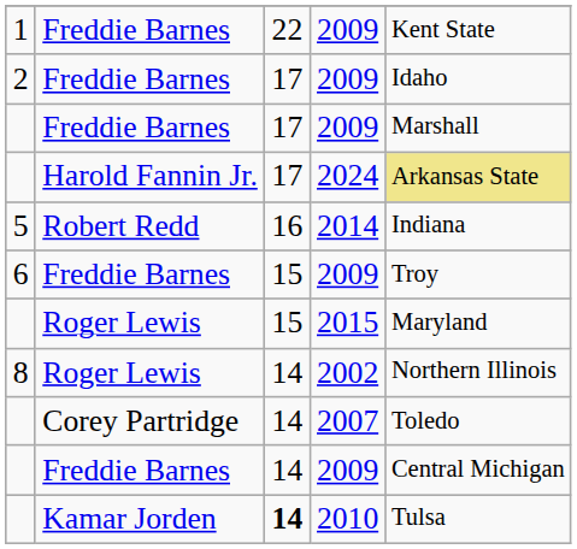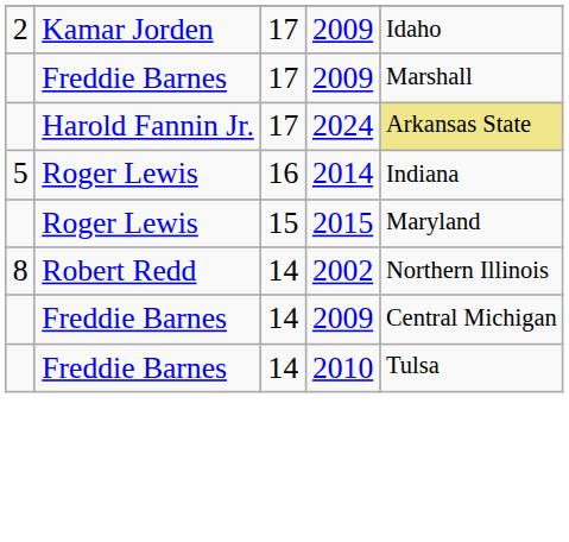 <table class="wikitable">
 <tr>
 </tr>
 <tr>
-<td>1</td>
-<td><a href='#'>Freddie Barnes</a></td>
-<td>22</td>
-<td><a href='#'>2009</a></td>
-<td style="font-size:80%;">Kent State</td>
-</tr>
-<tr>
 <td>2</td>
-<td><a href='#'>Freddie Barnes</a></td>
+<td><a href='#'>Kamar Jorden</a></td>
 <td>17</td>
 <td><a href='#'>2009</a></td>
 <td style="font-size:80%;">Idaho</td>
 </tr>
 <tr>
 <td></td>
 <td><a href='#'>Freddie Barnes</a></td>
 <td>17</td>
 <td><a href='#'>2009</a></td>
 <td style="font-size:80%;">Marshall</td>
 </tr>
 <tr>
 <td></td>
 <td><a href='#'>Harold Fannin Jr.</a></td>
 <td>17</td>
 <td><a href='#'>2024</a></td>
 <td style="background: khaki; font-size:80%;">Arkansas State</td>
 </tr>
 <tr>
 <td>5</td>
-<td><a href='#'>Robert Redd</a></td>
+<td><a href='#'>Roger Lewis</a></td>
 <td>16</td>
 <td><a href='#'>2014</a></td>
 <td style="font-size:80%;">Indiana</td>
-</tr>
-<tr>
-<td>6</td>
-<td><a href='#'>Freddie Barnes</a></td>
-<td>15</td>
-<td><a href='#'>2009</a></td>
-<td style="font-size:80%;">Troy</td>
 </tr>
 <tr>
 <td></td>
 <td><a href='#'>Roger Lewis</a></td>
 <td>15</td>
 <td><a href='#'>2015</a></td>
 <td style="font-size:80%;">Maryland</td>
 </tr>
 <tr>
 <td>8</td>
-<td><a href='#'>Roger Lewis</a></td>
+<td><a href='#'>Robert Redd</a></td>
 <td>14</td>
 <td><a href='#'>2002</a></td>
 <td style="font-size:80%;">Northern Illinois</td>
-</tr>
-<tr>
-<td></td>
-<td>Corey Partridge</td>
-<td>14</td>
-<td><a href='#'>2007</a></td>
-<td style="font-size:80%;">Toledo</td>
 </tr>
 <tr>
 <td></td>
 <td><a href='#'>Freddie Barnes</a></td>
 <td>14</td>
 <td><a href='#'>2009</a></td>
 <td style="font-size:80%;">Central Michigan</td>
 </tr>
 <tr>
 <td></td>
-<td><a href='#'>Kamar Jorden</a></td>
-<td><strong>14</strong></td>
+<td><a href='#'>Freddie Barnes</a></td>
+<td>14</td>
 <td><a href='#'>2010</a></td>
 <td style="font-size:80%;">Tulsa</td>
 </tr>
 </table>
